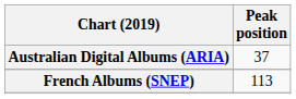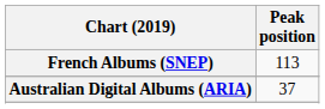 <table class="wikitable sortable plainrowheaders" style="text-align:center">
 <tr>
 <th scope="col">Chart (2019)</th>
 <th scope="col">Peak<br>position</th>
 </tr>
 <tr>
-<th scope="row">Australian Digital Albums (<a href='#'>ARIA</a>)</th>
-<td>37</td>
+<th scope="row">French Albums (<a href='#'>SNEP</a>)</th>
+<td>113</td>
 </tr>
 <tr>
 </tr>
 <tr>
-<th scope="row">French Albums (<a href='#'>SNEP</a>)</th>
-<td>113</td>
+<th scope="row">Australian Digital Albums (<a href='#'>ARIA</a>)</th>
+<td>37</td>
 </tr>
 <tr>
 </tr>
 <tr>
 </tr>
 <tr>
 </tr>
 <tr>
 </tr>
 <tr>
 </tr>
 </table>
